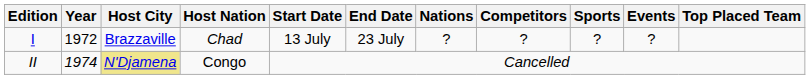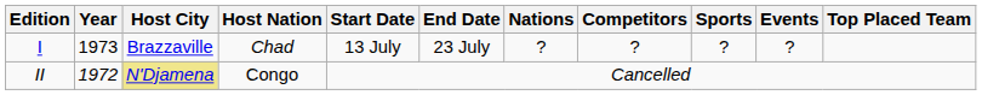 <table class="wikitable" style="text-align:center">
 <tr>
 <th>Edition</th>
 <th>Year</th>
 <th>Host City</th>
 <th>Host Nation</th>
 <th>Start Date</th>
 <th>End Date</th>
 <th>Nations</th>
 <th>Competitors</th>
 <th>Sports</th>
 <th>Events</th>
 <th>Top Placed Team</th>
 </tr>
 <tr>
 <td><a href='#'>I</a></td>
-<td>1972</td>
+<td>1973</td>
 <td><a href='#'>Brazzaville</a></td>
 <td><em>Chad</em></td>
 <td>13 July</td>
 <td>23 July</td>
 <td>?</td>
 <td>?</td>
 <td>?</td>
 <td>?</td>
 <td></td>
 </tr>
 <tr>
 <td><em>II</em></td>
-<td><em>1974</em></td>
+<td><em>1972</em></td>
 <td style="background: khaki;"><em><a href='#'>N'Djamena</a></em></td>
 <td>Congo</td>
 <td colspan=7><em>Cancelled</em></td>
 </tr>
 </table>
